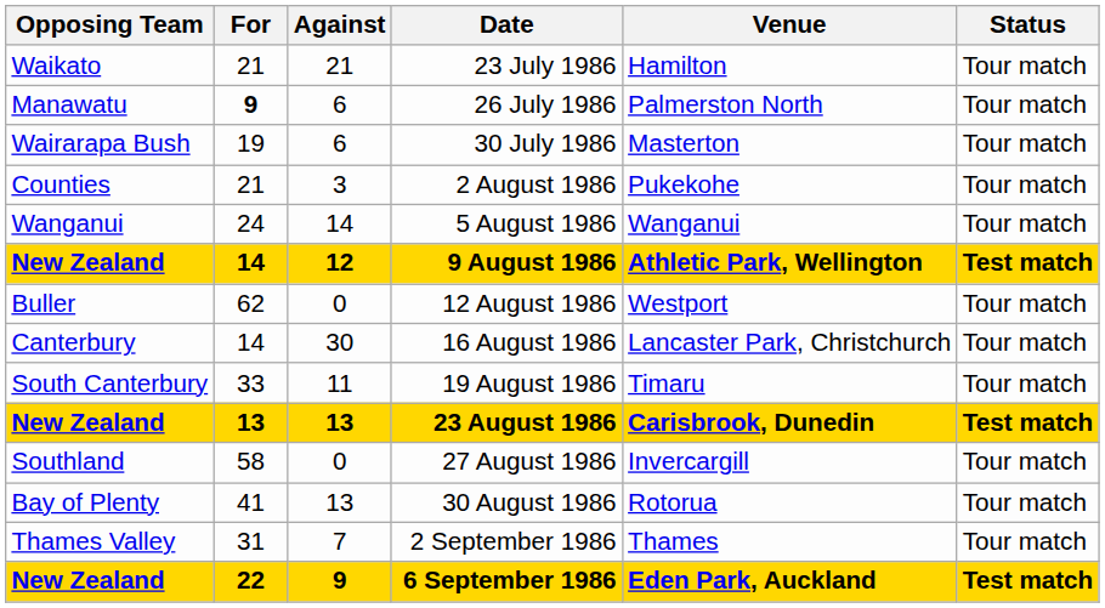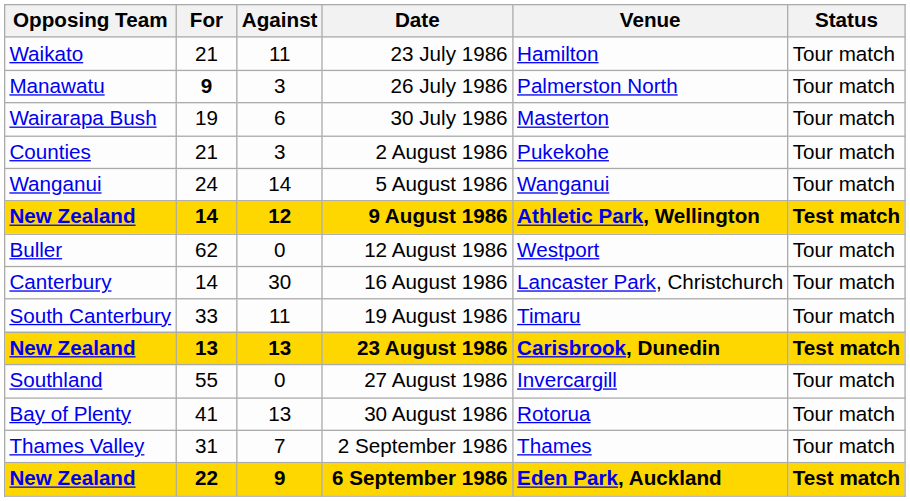 <table class=wikitable>
 <tr>
 <th>Opposing Team</th>
 <th>For</th>
 <th>Against</th>
 <th>Date</th>
 <th>Venue</th>
 <th>Status</th>
 </tr>
 <tr bgcolor=#fdfdfd>
 <td><a href='#'>Waikato</a></td>
 <td align=center width=40>21</td>
-<td align=center width=40>21</td>
+<td align=center width=40>11</td>
 <td width=140 align=right>23 July 1986</td>
 <td><a href='#'>Hamilton</a></td>
 <td>Tour match</td>
 </tr>
 <tr bgcolor=#fdfdfd>
 <td><a href='#'>Manawatu</a></td>
 <td align=center width=40><strong>9</strong></td>
-<td align=center width=40>6</td>
+<td align=center width=40>3</td>
 <td width=140 align=right>26 July 1986</td>
 <td><a href='#'>Palmerston North</a></td>
 <td>Tour match</td>
 </tr>
 <tr bgcolor=#fdfdfd>
 <td><a href='#'>Wairarapa Bush</a></td>
 <td align=center width=40>19</td>
 <td align=center width=40>6</td>
 <td width=140 align=right>30 July 1986</td>
 <td><a href='#'>Masterton</a></td>
 <td>Tour match</td>
 </tr>
 <tr bgcolor=#fdfdfd>
 <td><a href='#'>Counties</a></td>
 <td align=center width=40>21</td>
 <td align=center width=40>3</td>
 <td width=140 align=right>2 August 1986</td>
 <td><a href='#'>Pukekohe</a></td>
 <td>Tour match</td>
 </tr>
 <tr bgcolor=#fdfdfd>
 <td><a href='#'>Wanganui</a></td>
 <td align=center width=40>24</td>
 <td align=center width=40>14</td>
 <td width=140 align=right>5 August 1986</td>
 <td><a href='#'>Wanganui</a></td>
 <td>Tour match</td>
 </tr>
 <tr bgcolor=gold>
 <td><strong><a href='#'>New Zealand</a></strong></td>
 <td align=center width=40><strong>14</strong></td>
 <td align=center width=40><strong>12</strong></td>
 <td width=140 align=right><strong>9 August 1986</strong></td>
 <td><strong><a href='#'>Athletic Park</a>, Wellington</strong></td>
 <td><strong>Test match</strong></td>
 </tr>
 <tr bgcolor=#fdfdfd>
 <td><a href='#'>Buller</a></td>
 <td align=center width=40>62</td>
 <td align=center width=40>0</td>
 <td width=140 align=right>12 August 1986</td>
 <td><a href='#'>Westport</a></td>
 <td>Tour match</td>
 </tr>
 <tr bgcolor=#fdfdfd>
 <td><a href='#'>Canterbury</a></td>
 <td align=center width=40>14</td>
 <td align=center width=40>30</td>
 <td width=140 align=right>16 August 1986</td>
 <td><a href='#'>Lancaster Park</a>, Christchurch</td>
 <td>Tour match</td>
 </tr>
 <tr bgcolor=#fdfdfd>
 <td><a href='#'>South Canterbury</a></td>
 <td align=center width=40>33</td>
 <td align=center width=40>11</td>
 <td width=140 align=right>19 August 1986</td>
 <td><a href='#'>Timaru</a></td>
 <td>Tour match</td>
 </tr>
 <tr bgcolor=gold>
 <td><strong><a href='#'>New Zealand</a></strong></td>
 <td align=center width=40><strong>13</strong></td>
 <td align=center width=40><strong>13</strong></td>
 <td width=140 align=right><strong>23 August 1986</strong></td>
 <td><strong><a href='#'>Carisbrook</a>, Dunedin</strong></td>
 <td><strong>Test match</strong></td>
 </tr>
 <tr bgcolor=#fdfdfd>
 <td><a href='#'>Southland</a></td>
-<td align=center width=40>58</td>
+<td align=center width=40>55</td>
 <td align=center width=40>0</td>
 <td width=140 align=right>27 August 1986</td>
 <td><a href='#'>Invercargill</a></td>
 <td>Tour match</td>
 </tr>
 <tr bgcolor=#fdfdfd>
 <td><a href='#'>Bay of Plenty</a></td>
 <td align=center width=40>41</td>
 <td align=center width=40>13</td>
 <td width=140 align=right>30 August 1986</td>
 <td><a href='#'>Rotorua</a></td>
 <td>Tour match</td>
 </tr>
 <tr bgcolor=#fdfdfd>
 <td><a href='#'>Thames Valley</a></td>
 <td align=center width=40>31</td>
 <td align=center width=40>7</td>
 <td width=140 align=right>2 September 1986</td>
 <td><a href='#'>Thames</a></td>
 <td>Tour match</td>
 </tr>
 <tr bgcolor=gold>
 <td><strong><a href='#'>New Zealand</a></strong></td>
 <td align=center width=40><strong>22</strong></td>
 <td align=center width=40><strong>9</strong></td>
 <td width=140 align=right><strong>6 September 1986</strong></td>
 <td><strong><a href='#'>Eden Park</a>, Auckland</strong></td>
 <td><strong>Test match</strong></td>
 </tr>
 </table>
